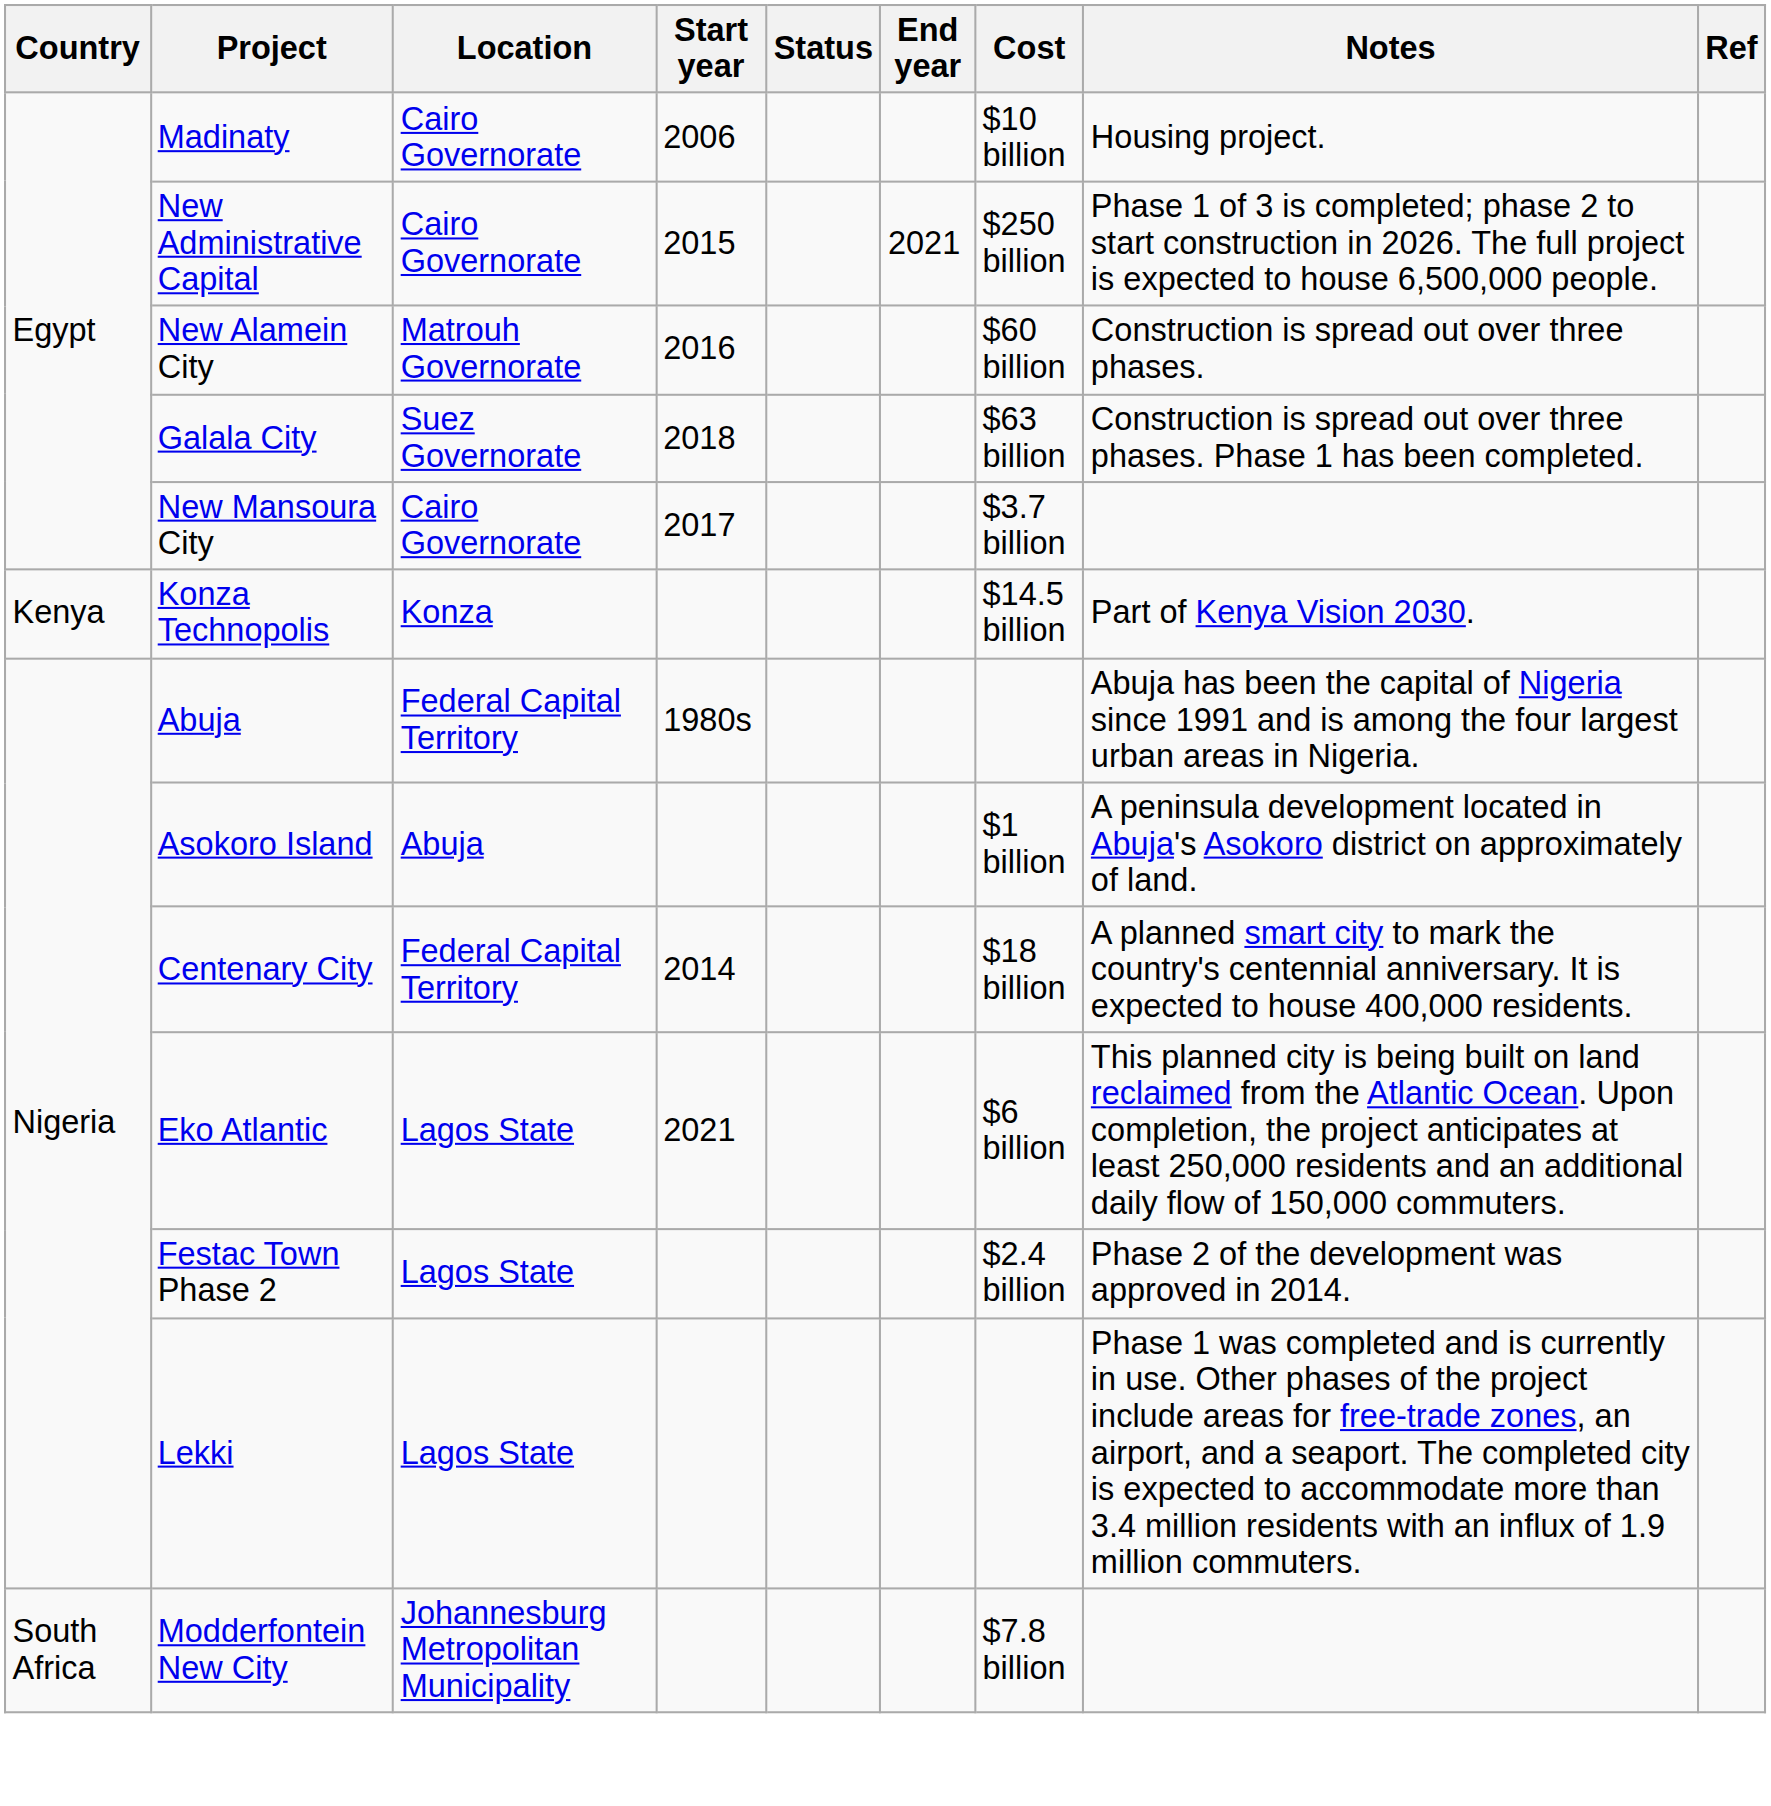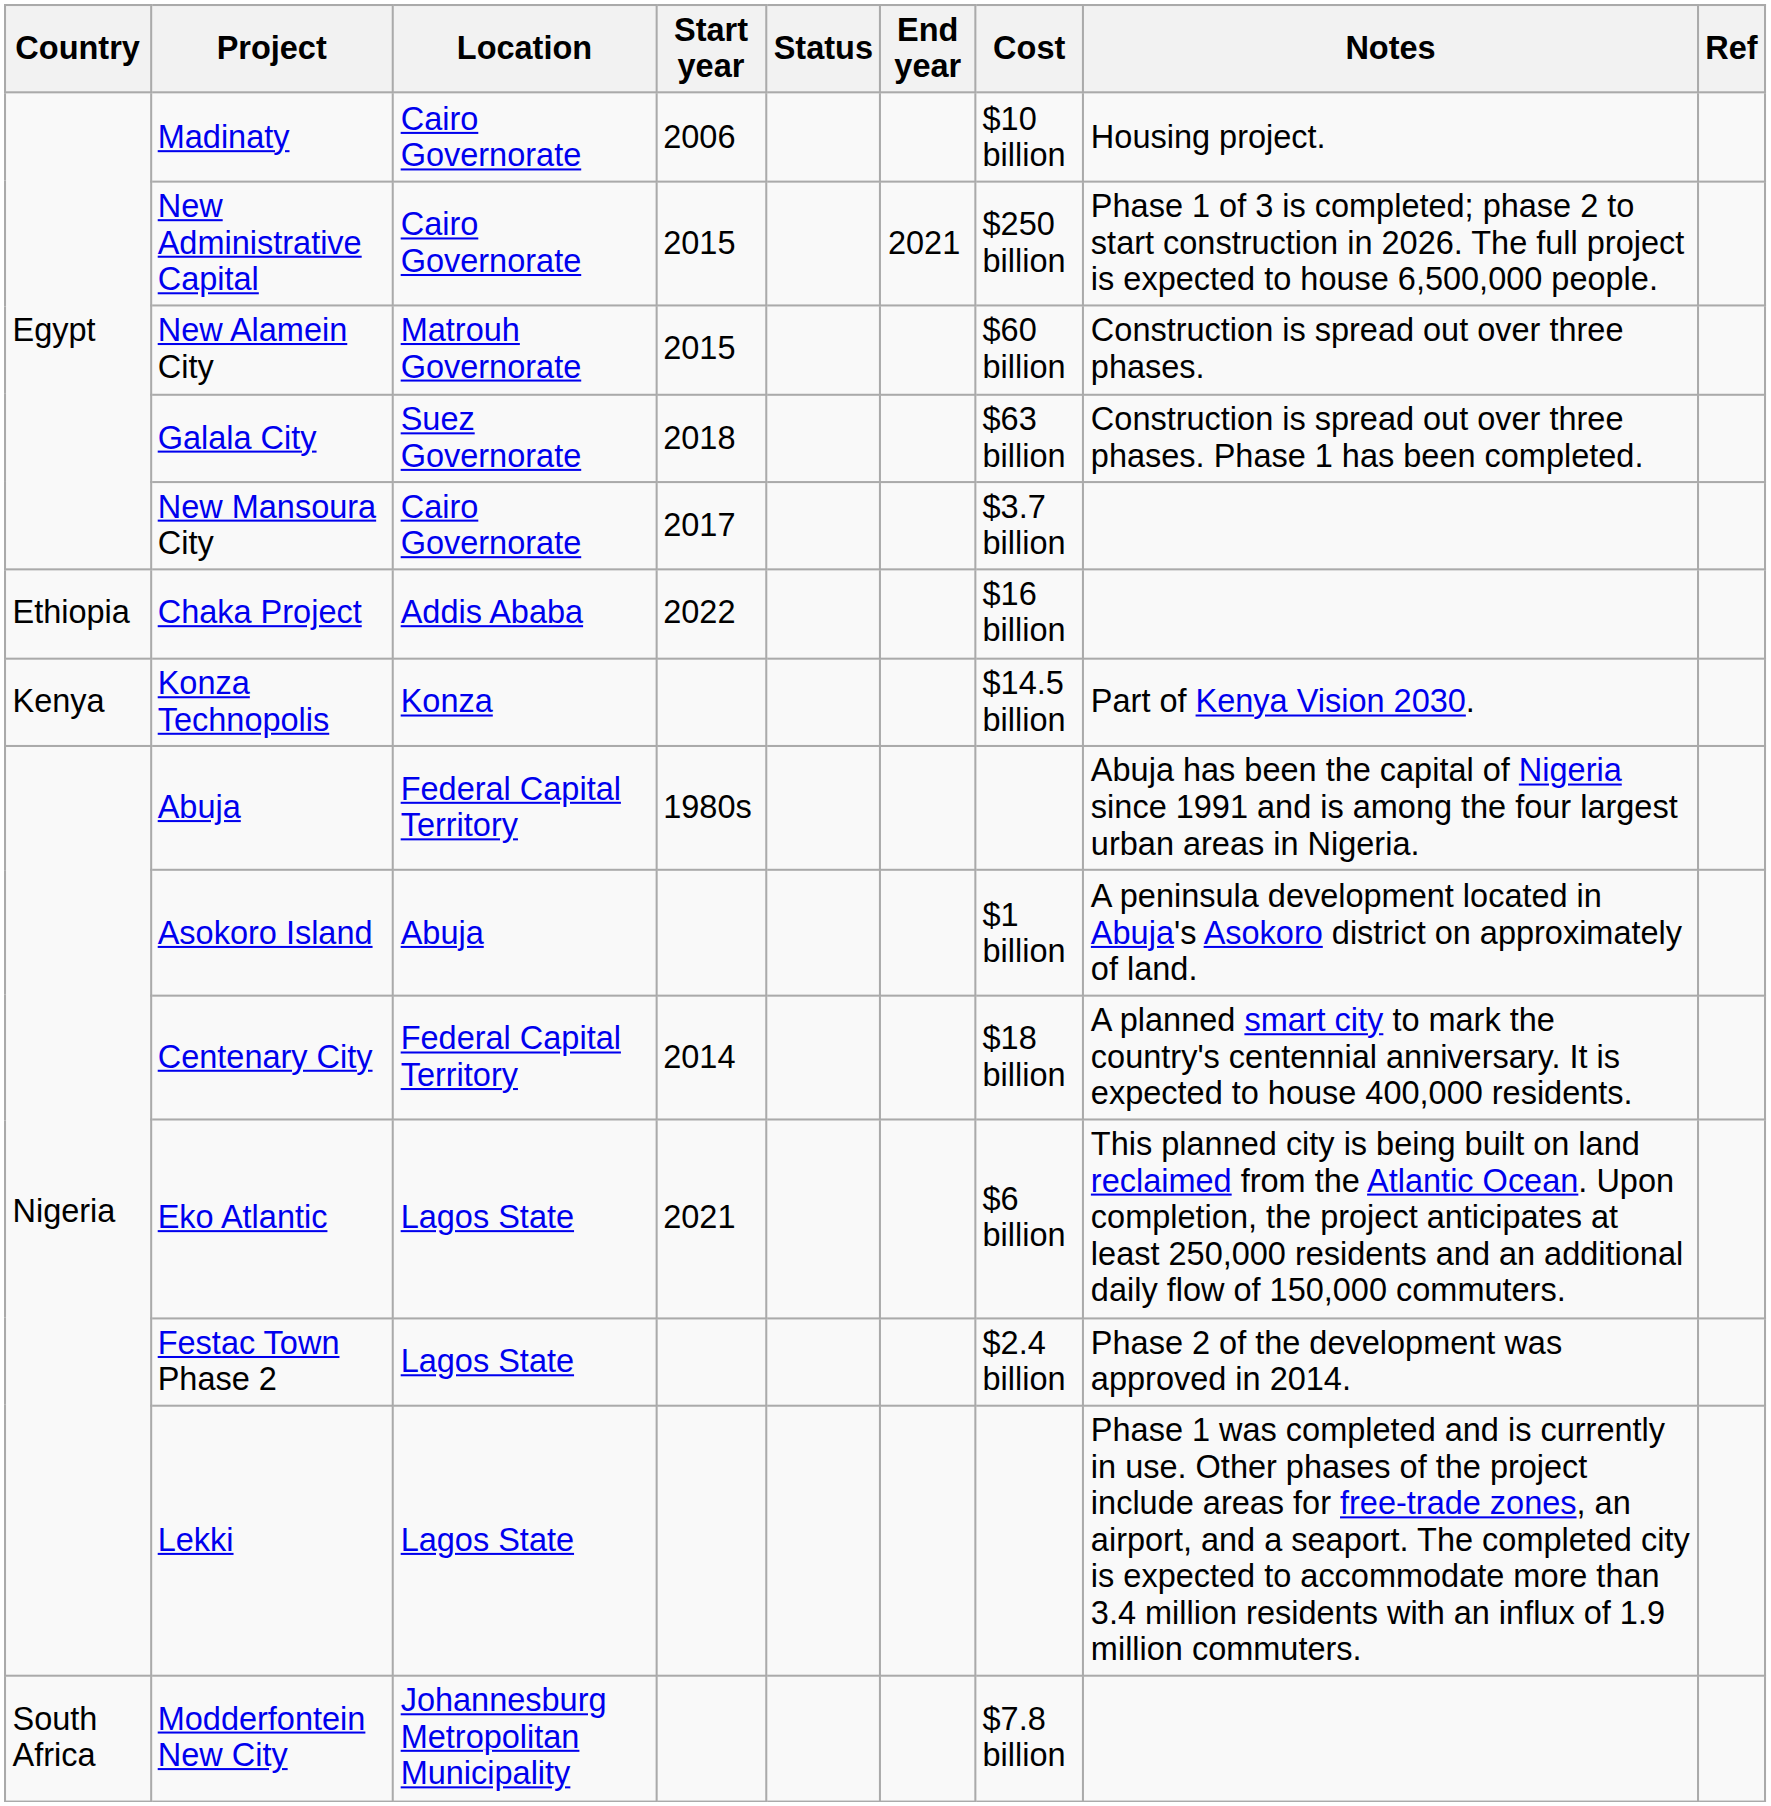 <table class="wikitable sortable">
 <tr>
 <th>Country</th>
 <th>Project</th>
 <th>Location</th>
 <th>Start year</th>
 <th>Status</th>
 <th>End year</th>
 <th>Cost</th>
 <th class="unsortable">Notes</th>
 <th class="unsortable">Ref</th>
 </tr>
 <tr>
 <td rowspan="5">Egypt</td>
 <td><a href='#'>Madinaty</a></td>
 <td><a href='#'>Cairo Governorate</a></td>
 <td>2006</td>
 <td></td>
 <td></td>
 <td>$10 billion</td>
 <td>Housing project.</td>
 <td></td>
 </tr>
 <tr>
 <td><a href='#'>New Administrative Capital</a></td>
 <td><a href='#'>Cairo Governorate</a></td>
 <td>2015</td>
 <td></td>
 <td>2021</td>
 <td>$250 billion</td>
 <td>Phase 1 of 3 is completed; phase 2 to start construction in 2026. The full project is expected to house 6,500,000 people.</td>
 <td></td>
 </tr>
 <tr>
 <td><a href='#'>New Alamein</a> City</td>
 <td><a href='#'>Matrouh Governorate</a></td>
-<td>2016</td>
+<td>2015</td>
 <td></td>
 <td></td>
 <td>$60 billion</td>
 <td>Construction is spread out over three phases.</td>
 <td></td>
 </tr>
 <tr>
 <td><a href='#'>Galala City</a></td>
 <td><a href='#'>Suez Governorate</a></td>
 <td>2018</td>
 <td></td>
 <td></td>
 <td>$63 billion</td>
 <td>Construction is spread out over three phases. Phase 1 has been completed.</td>
 <td></td>
 </tr>
 <tr>
 <td><a href='#'>New Mansoura</a> City</td>
 <td><a href='#'>Cairo Governorate</a></td>
 <td>2017</td>
 <td></td>
 <td></td>
 <td>$3.7 billion</td>
+<td></td>
+<td></td>
+</tr>
+<tr>
+<td>Ethiopia</td>
+<td><a href='#'>Chaka Project</a></td>
+<td><a href='#'>Addis Ababa</a></td>
+<td>2022</td>
+<td></td>
+<td></td>
+<td>$16 billion</td>
 <td></td>
 <td></td>
 </tr>
 <tr>
 <td>Kenya</td>
 <td><a href='#'>Konza Technopolis</a></td>
 <td><a href='#'>Konza</a></td>
 <td></td>
 <td></td>
 <td></td>
 <td>$14.5 billion</td>
 <td>Part of <a href='#'>Kenya Vision 2030</a>.</td>
 <td></td>
 </tr>
 <tr>
 <td rowspan="6">Nigeria</td>
 <td><a href='#'>Abuja</a></td>
 <td><a href='#'>Federal Capital Territory</a></td>
 <td>1980s</td>
 <td></td>
 <td></td>
 <td></td>
 <td>Abuja has been the capital of <a href='#'>Nigeria</a> since 1991 and is among the four largest urban areas in Nigeria.</td>
 <td></td>
 </tr>
 <tr>
 <td><a href='#'>Asokoro Island</a></td>
 <td><a href='#'>Abuja</a></td>
 <td></td>
 <td></td>
 <td></td>
 <td>$1 billion</td>
 <td>A peninsula development located in <a href='#'>Abuja</a>'s <a href='#'>Asokoro</a> district on approximately  of land.</td>
 <td></td>
 </tr>
 <tr>
 <td><a href='#'>Centenary City</a></td>
 <td><a href='#'>Federal Capital Territory</a></td>
 <td>2014</td>
 <td></td>
 <td></td>
 <td>$18 billion</td>
 <td>A planned <a href='#'>smart city</a> to mark the country's centennial anniversary. It is expected to house 400,000 residents.</td>
 <td></td>
 </tr>
 <tr>
 <td><a href='#'>Eko Atlantic</a></td>
 <td><a href='#'>Lagos State</a></td>
 <td>2021</td>
 <td></td>
 <td></td>
 <td>$6 billion</td>
 <td>This planned city is being built on land <a href='#'>reclaimed</a> from the <a href='#'>Atlantic Ocean</a>. Upon completion, the project anticipates at least 250,000 residents and an additional daily flow of 150,000 commuters.</td>
 <td></td>
 </tr>
 <tr>
 <td><a href='#'>Festac Town</a> Phase 2</td>
 <td><a href='#'>Lagos State</a></td>
 <td></td>
 <td></td>
 <td></td>
 <td>$2.4 billion</td>
 <td>Phase 2 of the development was approved in 2014.</td>
 <td></td>
 </tr>
 <tr>
 <td><a href='#'>Lekki</a></td>
 <td><a href='#'>Lagos State</a></td>
 <td></td>
 <td></td>
 <td></td>
 <td></td>
 <td>Phase 1 was completed and is currently in use. Other phases of the project include areas for <a href='#'>free-trade zones</a>, an airport, and a seaport. The completed city is expected to accommodate more than 3.4 million residents with an influx of 1.9 million commuters.</td>
 <td></td>
 </tr>
 <tr>
 <td>South Africa</td>
 <td><a href='#'>Modderfontein New City</a></td>
 <td><a href='#'>Johannesburg Metropolitan Municipality</a></td>
 <td></td>
 <td></td>
 <td></td>
 <td>$7.8 billion</td>
 <td></td>
 <td></td>
 </tr>
 </table>
